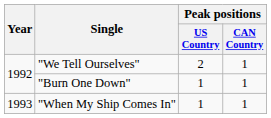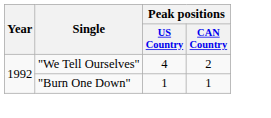 <table class="wikitable" style="text-align:center;">
 <tr>
 <th rowspan="2">Year</th>
 <th rowspan="2">Single</th>
 <th colspan="2">Peak positions</th>
 </tr>
 <tr style="font-size:smaller;">
 <th width="50"><a href='#'>US Country</a></th>
 <th width="50"><a href='#'>CAN Country</a></th>
 </tr>
 <tr>
 <td rowspan="2">1992</td>
 <td align="left">"We Tell Ourselves"</td>
+<td>4</td>
 <td>2</td>
-<td>1</td>
 </tr>
 <tr>
 <td align="left">"Burn One Down"</td>
 <td>1</td>
 <td>1</td>
 </tr>
-<tr>
-<td>1993</td>
-<td align="left">"When My Ship Comes In"</td>
-<td>1</td>
-<td>1</td>
-</tr>
 </table>
